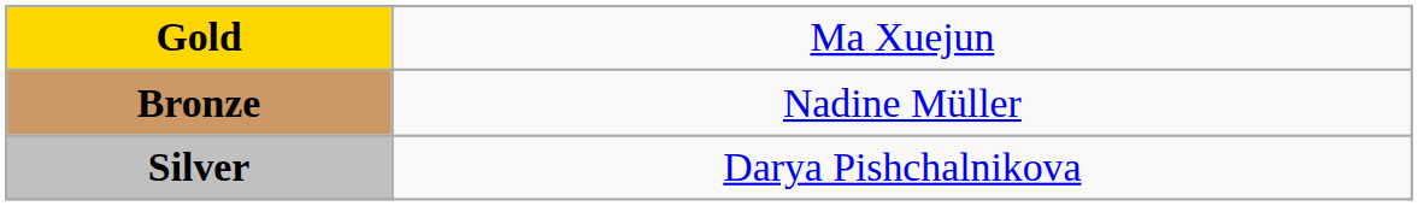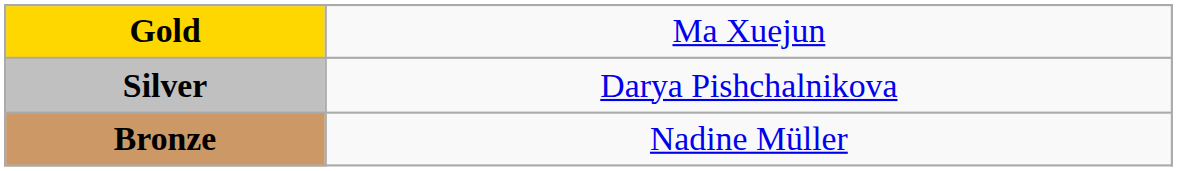 <table class="wikitable" style="text-align:center; " width="35%">
 <tr>
 <td bgcolor="gold"><strong>Gold</strong></td>
 <td><a href='#'>Ma Xuejun</a><br>  <small><em></em></small></td>
 </tr>
 <tr>
+<td bgcolor="silver"><strong>Silver</strong></td>
+<td><a href='#'>Darya Pishchalnikova</a><br>  <small><em></em></small></td>
+</tr>
+<tr>
 <td bgcolor="CC9966"><strong>Bronze</strong></td>
 <td><a href='#'>Nadine Müller</a><br>  <small><em></em></small></td>
 </tr>
-<tr>
-<td bgcolor="silver"><strong>Silver</strong></td>
-<td><a href='#'>Darya Pishchalnikova</a><br>  <small><em></em></small></td>
-</tr>
 </table>
